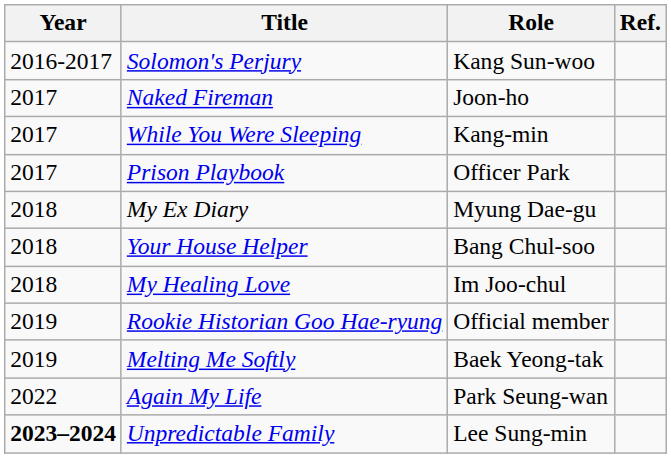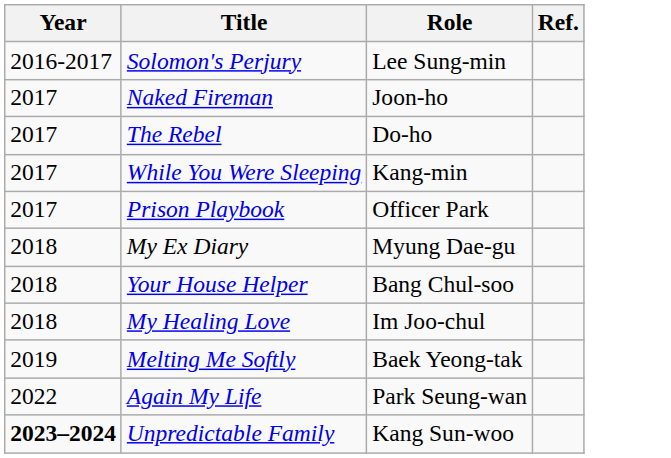 <table class="wikitable">
 <tr>
 <th>Year</th>
 <th>Title</th>
 <th>Role</th>
 <th>Ref.</th>
 </tr>
 <tr>
 <td>2016-2017</td>
 <td><em><a href='#'>Solomon's Perjury</a></em></td>
-<td>Kang Sun-woo</td>
+<td>Lee Sung-min</td>
 <td></td>
 </tr>
 <tr>
 <td>2017</td>
 <td><em><a href='#'>Naked Fireman</a></em></td>
 <td>Joon-ho</td>
+<td></td>
+</tr>
+<tr>
+<td>2017</td>
+<td><em><a href='#'>The Rebel</a></em></td>
+<td>Do-ho</td>
 <td></td>
 </tr>
 <tr>
 <td>2017</td>
 <td><em><a href='#'>While You Were Sleeping</a></em></td>
 <td>Kang-min</td>
 <td></td>
 </tr>
 <tr>
 <td>2017</td>
 <td><em><a href='#'>Prison Playbook</a></em></td>
 <td>Officer Park</td>
 <td></td>
 </tr>
 <tr>
 <td>2018</td>
 <td><em>My Ex Diary</em></td>
 <td>Myung Dae-gu</td>
 <td></td>
 </tr>
 <tr>
 <td>2018</td>
 <td><em><a href='#'>Your House Helper</a></em></td>
 <td>Bang Chul-soo</td>
 <td></td>
 </tr>
 <tr>
 <td>2018</td>
 <td><em><a href='#'>My Healing Love</a></em></td>
 <td>Im Joo-chul</td>
 <td></td>
 </tr>
 <tr>
 <td>2019</td>
-<td><em><a href='#'>Rookie Historian Goo Hae-ryung</a></em></td>
-<td>Official member</td>
-<td></td>
-</tr>
-<tr>
-<td>2019</td>
 <td><em><a href='#'>Melting Me Softly</a></em></td>
 <td>Baek Yeong-tak</td>
 <td></td>
 </tr>
 <tr>
 <td>2022</td>
 <td><em><a href='#'>Again My Life</a></em></td>
 <td>Park Seung-wan</td>
 <td></td>
 </tr>
 <tr>
 <td><strong>2023–2024</strong></td>
 <td><em><a href='#'>Unpredictable Family</a></em></td>
-<td>Lee Sung-min</td>
+<td>Kang Sun-woo</td>
 <td></td>
 </tr>
 </table>
